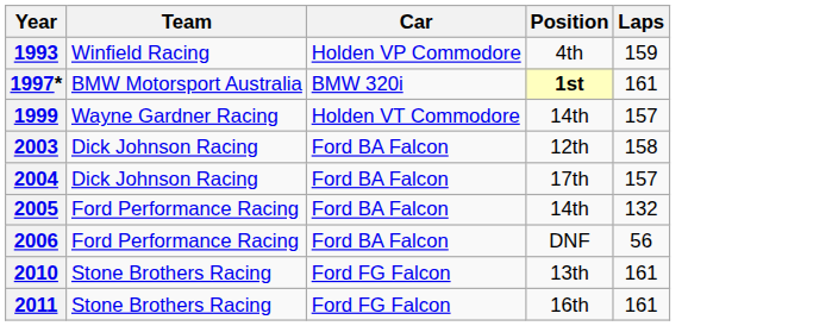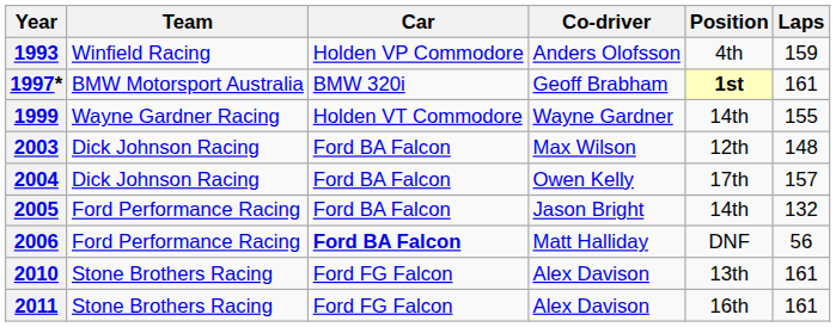 <table class="wikitable" style="font-size: 90%;">
 <tr>
 <th>Year</th>
 <th>Team</th>
 <th>Car</th>
+<th>Co-driver</th>
 <th>Position</th>
 <th>Laps</th>
 </tr>
 <tr>
 <th><a href='#'>1993</a></th>
 <td nowrap><a href='#'>Winfield Racing</a></td>
 <td nowrap><a href='#'>Holden VP Commodore</a></td>
+<td nowrap> <a href='#'>Anders Olofsson</a></td>
 <td align=center>4th</td>
 <td align=center>159</td>
 </tr>
 <tr>
 <th><a href='#'>1997</a>*</th>
 <td nowrap><a href='#'>BMW Motorsport Australia</a></td>
 <td nowrap><a href='#'>BMW 320i</a></td>
+<td nowrap> <a href='#'>Geoff Brabham</a></td>
 <td align="center" style="background:#ffffbf;"><strong>1st</strong></td>
 <td align=center>161</td>
 </tr>
 <tr>
 <th><a href='#'>1999</a></th>
 <td nowrap><a href='#'>Wayne Gardner Racing</a></td>
 <td nowrap><a href='#'>Holden VT Commodore</a></td>
+<td nowrap> <a href='#'>Wayne Gardner</a></td>
 <td align=center>14th</td>
-<td align=center>157</td>
+<td align=center>155</td>
 </tr>
 <tr>
 <th><a href='#'>2003</a></th>
 <td nowrap><a href='#'>Dick Johnson Racing</a></td>
 <td nowrap><a href='#'>Ford BA Falcon</a></td>
+<td nowrap> <a href='#'>Max Wilson</a></td>
 <td align=center>12th</td>
-<td align=center>158</td>
+<td align=center>148</td>
 </tr>
 <tr>
 <th><a href='#'>2004</a></th>
 <td nowrap><a href='#'>Dick Johnson Racing</a></td>
 <td nowrap><a href='#'>Ford BA Falcon</a></td>
+<td nowrap> <a href='#'>Owen Kelly</a></td>
 <td align=center>17th</td>
 <td align=center>157</td>
 </tr>
 <tr>
 <th><a href='#'>2005</a></th>
 <td nowrap><a href='#'>Ford Performance Racing</a></td>
 <td nowrap><a href='#'>Ford BA Falcon</a></td>
+<td nowrap> <a href='#'>Jason Bright</a></td>
 <td align=center>14th</td>
 <td align=center>132</td>
 </tr>
 <tr>
 <th><a href='#'>2006</a></th>
 <td nowrap><a href='#'>Ford Performance Racing</a></td>
-<td nowrap><a href='#'>Ford BA Falcon</a></td>
+<td nowrap><strong><a href='#'>Ford BA Falcon</a></strong></td>
+<td nowrap> <a href='#'>Matt Halliday</a></td>
 <td align=center>DNF</td>
 <td align=center>56</td>
 </tr>
 <tr>
 <th><a href='#'>2010</a></th>
 <td nowrap><a href='#'>Stone Brothers Racing</a></td>
 <td nowrap><a href='#'>Ford FG Falcon</a></td>
+<td nowrap> <a href='#'>Alex Davison</a></td>
 <td align=center>13th</td>
 <td align=center>161</td>
 </tr>
 <tr>
 <th><a href='#'>2011</a></th>
 <td nowrap><a href='#'>Stone Brothers Racing</a></td>
 <td nowrap><a href='#'>Ford FG Falcon</a></td>
+<td nowrap> <a href='#'>Alex Davison</a></td>
 <td align=center>16th</td>
 <td align=center>161</td>
 </tr>
 </table>
